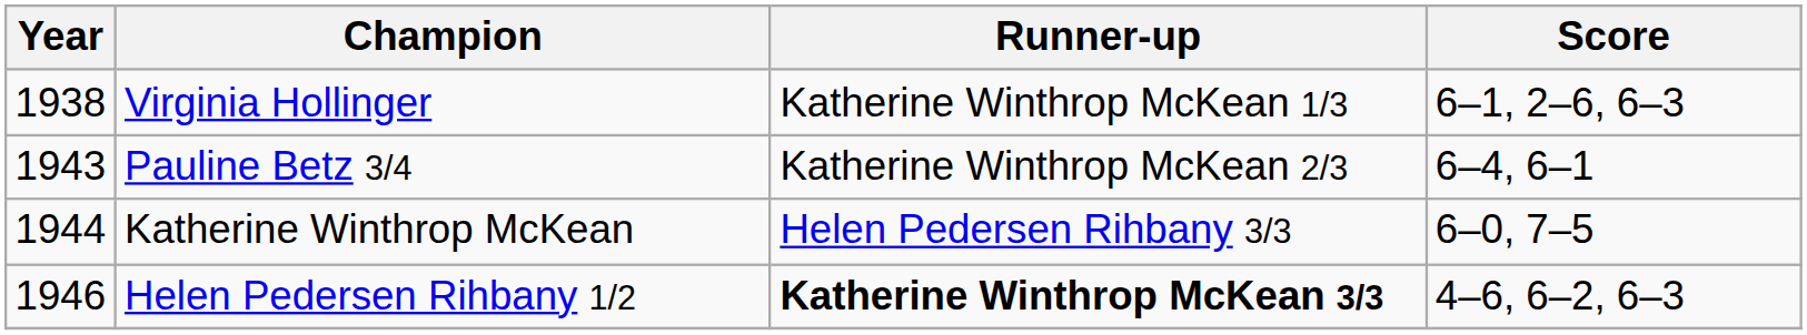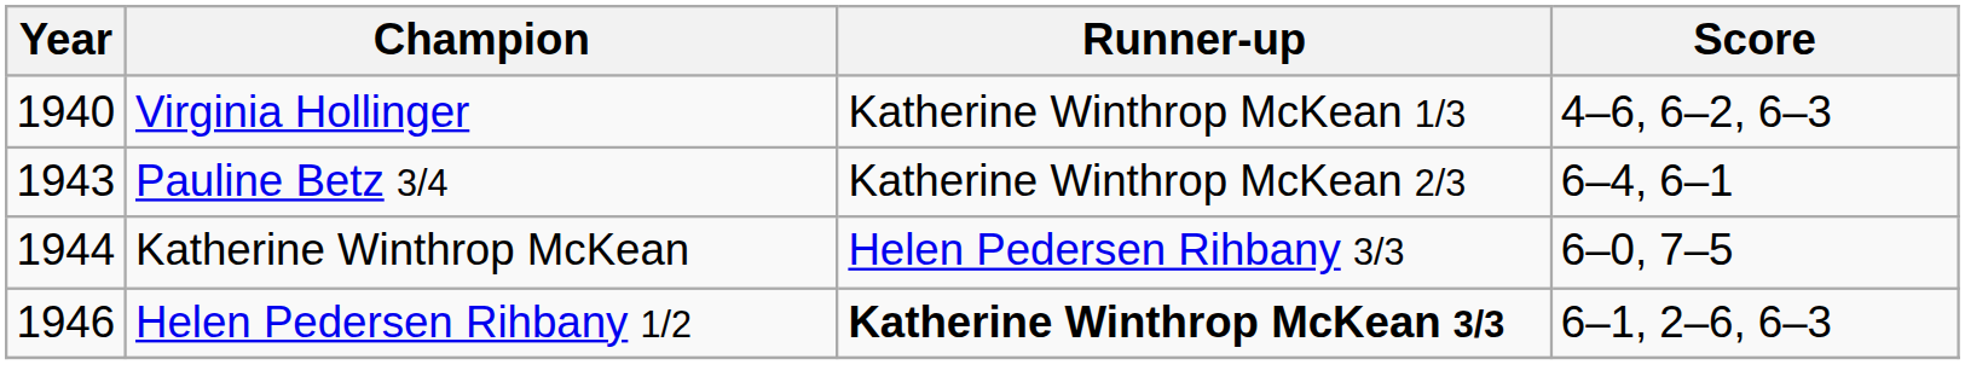 <table class="sortable wikitable">
 <tr>
 <th>Year</th>
 <th width="250">Champion</th>
 <th width="250">Runner-up</th>
 <th width="140">Score</th>
 </tr>
 <tr>
-<td>1938</td>
+<td>1940</td>
 <td><a href='#'>Virginia Hollinger</a></td>
 <td>Katherine Winthrop McKean <small>1/3</small></td>
-<td>6–1, 2–6, 6–3</td>
+<td>4–6, 6–2, 6–3</td>
 </tr>
 <tr>
 <td>1943</td>
 <td><a href='#'>Pauline Betz</a> <small>3/4</small></td>
 <td>Katherine Winthrop McKean <small>2/3</small></td>
 <td>6–4, 6–1</td>
 </tr>
 <tr>
 <td>1944</td>
 <td>Katherine Winthrop McKean</td>
 <td><a href='#'>Helen Pedersen Rihbany</a> <small>3/3</small></td>
 <td>6–0, 7–5</td>
 </tr>
 <tr>
 <td>1946</td>
 <td><a href='#'>Helen Pedersen Rihbany</a> <small>1/2</small></td>
 <td><strong>Katherine Winthrop McKean <small>3/3</small></strong></td>
-<td>4–6, 6–2, 6–3</td>
+<td>6–1, 2–6, 6–3</td>
 </tr>
 <tr>
 </tr>
 </table>
